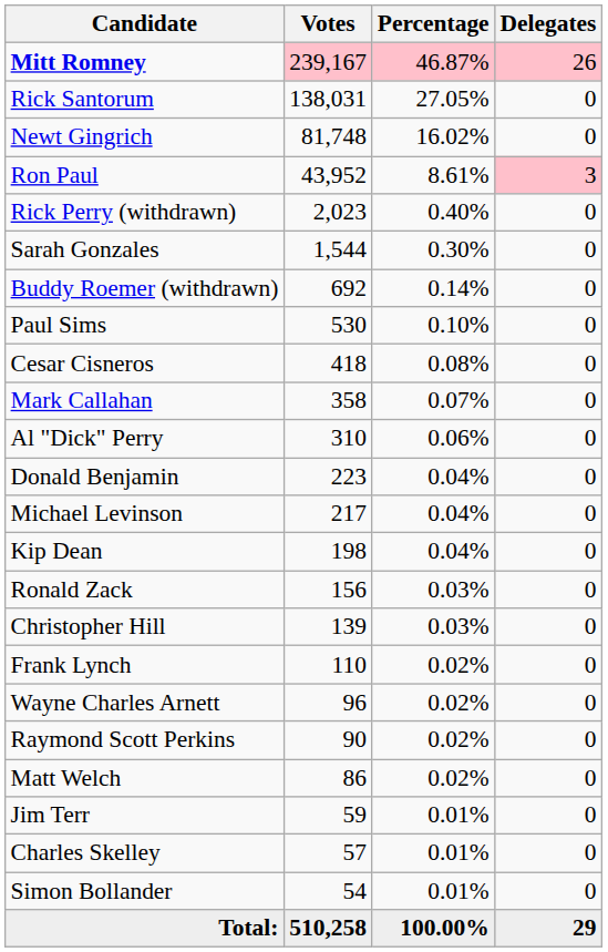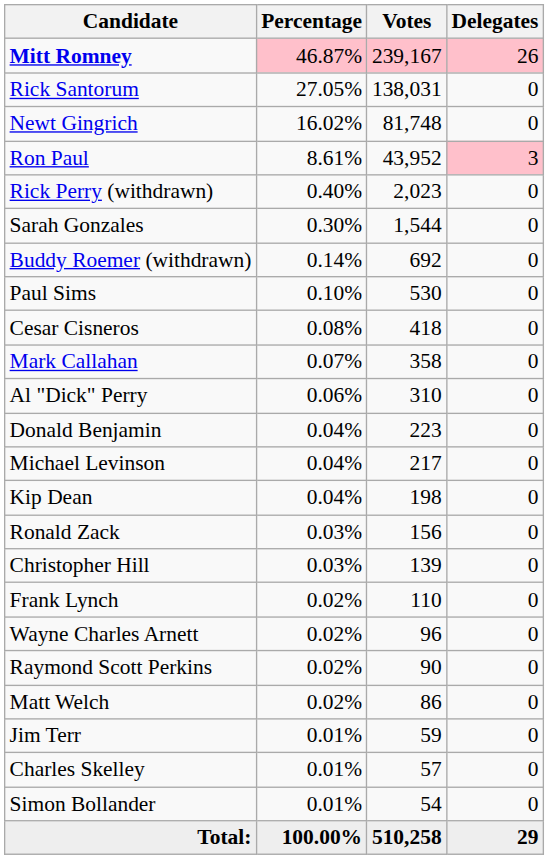 <table class="wikitable" style="text-align:right;">
 <tr>
 <th>Candidate</th>
+<th>Percentage</th>
 <th>Votes</th>
-<th>Percentage</th>
 <th>Delegates</th>
 </tr>
 <tr>
 <td style="text-align:left;"><strong><a href='#'>Mitt Romney</a></strong></td>
+<td bgcolor="pink">46.87%</td>
 <td bgcolor="pink">239,167</td>
-<td bgcolor="pink">46.87%</td>
 <td bgcolor="pink">26</td>
 </tr>
 <tr>
 <td align="left"><a href='#'>Rick Santorum</a></td>
+<td>27.05%</td>
 <td>138,031</td>
-<td>27.05%</td>
 <td>0</td>
 </tr>
 <tr>
 <td align="left"><a href='#'>Newt Gingrich</a></td>
+<td>16.02%</td>
 <td>81,748</td>
-<td>16.02%</td>
 <td>0</td>
 </tr>
 <tr>
 <td align="left"><a href='#'>Ron Paul</a></td>
+<td>8.61%</td>
 <td>43,952</td>
-<td>8.61%</td>
 <td bgcolor="pink">3</td>
 </tr>
 <tr>
 <td style="text-align:left;"><a href='#'>Rick Perry</a> (withdrawn)</td>
+<td>0.40%</td>
 <td>2,023</td>
-<td>0.40%</td>
 <td>0</td>
 </tr>
 <tr>
 <td align="left">Sarah Gonzales</td>
+<td>0.30%</td>
 <td>1,544</td>
-<td>0.30%</td>
 <td>0</td>
 </tr>
 <tr>
 <td align="left"><a href='#'>Buddy Roemer</a> (withdrawn)</td>
+<td>0.14%</td>
 <td>692</td>
-<td>0.14%</td>
 <td>0</td>
 </tr>
 <tr>
 <td align="left">Paul Sims</td>
+<td>0.10%</td>
 <td>530</td>
-<td>0.10%</td>
 <td>0</td>
 </tr>
 <tr>
 <td align="left">Cesar Cisneros</td>
+<td>0.08%</td>
 <td>418</td>
-<td>0.08%</td>
 <td>0</td>
 </tr>
 <tr>
 <td align="left"><a href='#'>Mark Callahan</a></td>
+<td>0.07%</td>
 <td>358</td>
-<td>0.07%</td>
 <td>0</td>
 </tr>
 <tr>
 <td align="left">Al "Dick" Perry</td>
+<td>0.06%</td>
 <td>310</td>
-<td>0.06%</td>
 <td>0</td>
 </tr>
 <tr>
 <td align="left">Donald Benjamin</td>
+<td>0.04%</td>
 <td>223</td>
-<td>0.04%</td>
 <td>0</td>
 </tr>
 <tr>
 <td align="left">Michael Levinson</td>
+<td>0.04%</td>
 <td>217</td>
-<td>0.04%</td>
 <td>0</td>
 </tr>
 <tr>
 <td align="left">Kip Dean</td>
+<td>0.04%</td>
 <td>198</td>
-<td>0.04%</td>
 <td>0</td>
 </tr>
 <tr>
 <td align="left">Ronald Zack</td>
+<td>0.03%</td>
 <td>156</td>
-<td>0.03%</td>
 <td>0</td>
 </tr>
 <tr>
 <td align="left">Christopher Hill</td>
+<td>0.03%</td>
 <td>139</td>
-<td>0.03%</td>
 <td>0</td>
 </tr>
 <tr>
 <td align="left">Frank Lynch</td>
+<td>0.02%</td>
 <td>110</td>
-<td>0.02%</td>
 <td>0</td>
 </tr>
 <tr>
 <td align="left">Wayne Charles Arnett</td>
+<td>0.02%</td>
 <td>96</td>
-<td>0.02%</td>
 <td>0</td>
 </tr>
 <tr>
 <td align="left">Raymond Scott Perkins</td>
+<td>0.02%</td>
 <td>90</td>
-<td>0.02%</td>
 <td>0</td>
 </tr>
 <tr>
 <td align="left">Matt Welch</td>
+<td>0.02%</td>
 <td>86</td>
-<td>0.02%</td>
 <td>0</td>
 </tr>
 <tr>
 <td align="left">Jim Terr</td>
+<td>0.01%</td>
 <td>59</td>
-<td>0.01%</td>
 <td>0</td>
 </tr>
 <tr>
 <td align="left">Charles Skelley</td>
+<td>0.01%</td>
 <td>57</td>
-<td>0.01%</td>
 <td>0</td>
 </tr>
 <tr>
 <td align="left">Simon Bollander</td>
+<td>0.01%</td>
 <td>54</td>
-<td>0.01%</td>
 <td>0</td>
 </tr>
 <tr bgcolor="#eeeeee">
 <td><strong>Total:</strong></td>
+<td><strong>100.00%</strong></td>
 <td><strong>510,258</strong></td>
-<td><strong>100.00%</strong></td>
 <td><strong>29</strong></td>
 </tr>
 </table>
